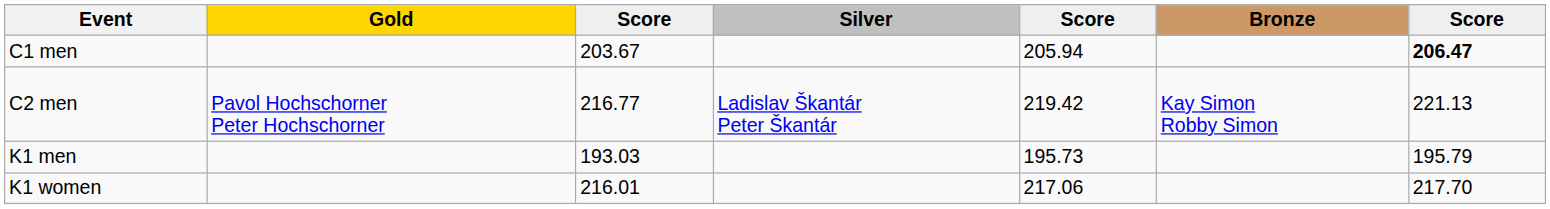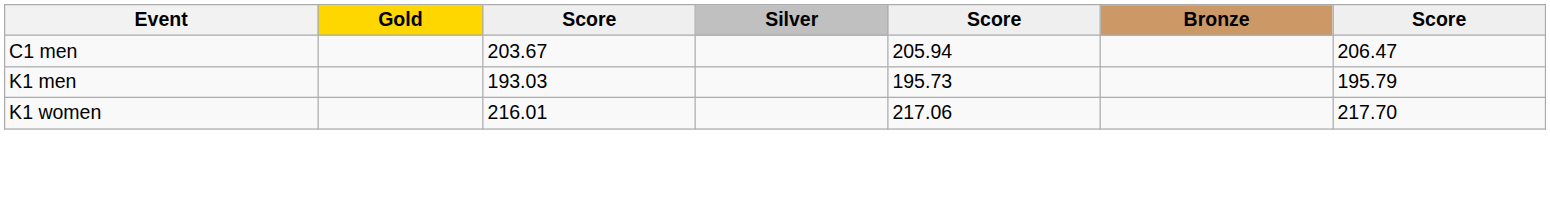 <table class="wikitable" width=100%>
 <tr>
 <th>Event</th>
 <td align=center bgcolor="gold"><strong>Gold</strong></td>
 <td align=center bgcolor="EFEFEF"><strong>Score</strong></td>
 <td align=center bgcolor="silver"><strong>Silver</strong></td>
 <td align=center bgcolor="EFEFEF"><strong>Score</strong></td>
 <td align=center bgcolor="CC9966"><strong>Bronze</strong></td>
 <td align=center bgcolor="EFEFEF"><strong>Score</strong></td>
 </tr>
 <tr>
 <td>C1 men</td>
 <td></td>
 <td>203.67</td>
 <td></td>
 <td>205.94</td>
 <td></td>
-<td><strong>206.47</strong></td>
-</tr>
-<tr>
-<td>C2 men</td>
-<td><br><a href='#'>Pavol Hochschorner</a><br><a href='#'>Peter Hochschorner</a></td>
-<td>216.77</td>
-<td><br><a href='#'>Ladislav Škantár</a><br><a href='#'>Peter Škantár</a></td>
-<td>219.42</td>
-<td><br><a href='#'>Kay Simon</a><br><a href='#'>Robby Simon</a></td>
-<td>221.13</td>
+<td>206.47</td>
 </tr>
 <tr>
 <td>K1 men</td>
 <td></td>
 <td>193.03</td>
 <td></td>
 <td>195.73</td>
 <td></td>
 <td>195.79</td>
 </tr>
 <tr>
 <td>K1 women</td>
 <td></td>
 <td>216.01</td>
 <td></td>
 <td>217.06</td>
 <td></td>
 <td>217.70</td>
 </tr>
 </table>
